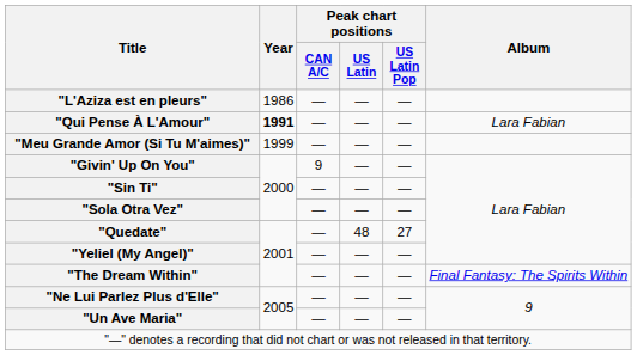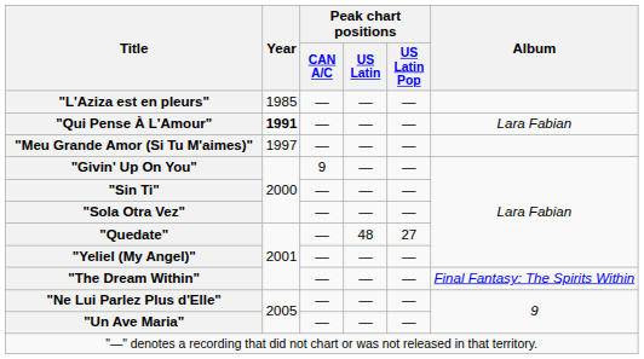 <table class="wikitable plainrowheaders" style="text-align:center;">
 <tr>
 <th scope="col" rowspan="2" style="width:18em;">Title</th>
 <th scope="col" rowspan="2">Year</th>
 <th scope="col" colspan="3">Peak chart positions</th>
 <th scope="col" rowspan="2">Album</th>
 </tr>
 <tr>
 <th scope="col" style="width:3em;font-size:90%;"><a href='#'>CAN<br>A/C</a><br></th>
 <th scope="col" style="width:3em;font-size:90%;"><a href='#'>US<br>Latin</a><br></th>
 <th scope="col" style="width:3em;font-size:90%;"><a href='#'>US<br>Latin<br>Pop</a><br></th>
 </tr>
 <tr>
 <th scope="row">"L'Aziza est en pleurs"</th>
-<td>1986</td>
+<td>1985</td>
 <td>—</td>
 <td>—</td>
 <td>—</td>
 <td></td>
 </tr>
 <tr>
 <th scope="row">"Qui Pense À L'Amour"</th>
 <td><strong>1991</strong></td>
 <td>—</td>
 <td>—</td>
 <td>—</td>
 <td><em>Lara Fabian</em> </td>
 </tr>
 <tr>
 <th scope="row">"Meu Grande Amor (Si Tu M'aimes)"</th>
-<td>1999</td>
+<td>1997</td>
 <td>—</td>
 <td>—</td>
 <td>—</td>
 <td></td>
 </tr>
 <tr>
 <th scope="row">"Givin' Up On You"</th>
 <td rowspan="3">2000</td>
 <td>9</td>
 <td>—</td>
 <td>—</td>
 <td rowspan="5"><em>Lara Fabian</em></td>
 </tr>
 <tr>
 <th scope="row">"Sin Ti"</th>
 <td>—</td>
 <td>—</td>
 <td>—</td>
 </tr>
 <tr>
 <th scope="row">"Sola Otra Vez"</th>
 <td>—</td>
 <td>—</td>
 <td>—</td>
 </tr>
 <tr>
 <th scope="row">"Quedate"</th>
 <td rowspan="3">2001</td>
 <td>—</td>
 <td>48</td>
 <td>27</td>
 </tr>
 <tr>
 <th scope="row">"Yeliel (My Angel)"</th>
 <td>—</td>
 <td>—</td>
 <td>—</td>
 </tr>
 <tr>
 <th scope="row">"The Dream Within"</th>
 <td>—</td>
 <td>—</td>
 <td>—</td>
 <td><em><a href='#'>Final Fantasy: The Spirits Within</a></em></td>
 </tr>
 <tr>
 <th scope="row">"Ne Lui Parlez Plus d'Elle"</th>
 <td rowspan="2">2005</td>
 <td>—</td>
 <td>—</td>
 <td>—</td>
 <td rowspan="2"><em>9</em></td>
 </tr>
 <tr>
 <th scope="row">"Un Ave Maria"</th>
 <td>—</td>
 <td>—</td>
 <td>—</td>
 </tr>
 <tr>
 <td colspan="15" style="font-size:90%">"—" denotes a recording that did not chart or was not released in that territory.</td>
 </tr>
 </table>
